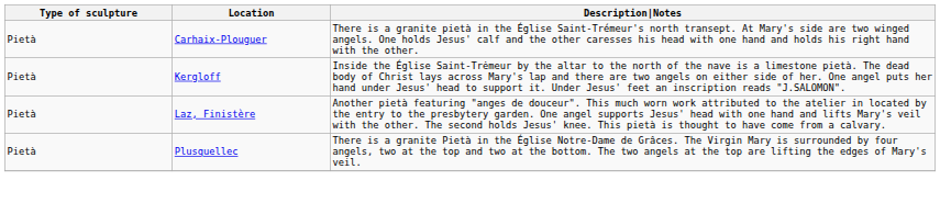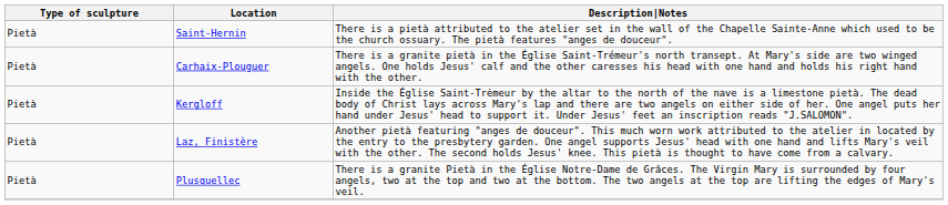 <table class="wikitable sortable" style="width:100%; margin-top:0.5em;">
 <tr>
 <th scope="col">Type of sculpture</th>
 <th scope="col">Location</th>
 <th scope="col" width="65%">Description|Notes</th>
+</tr>
+<tr>
+<td>Pietà</td>
+<td><a href='#'>Saint-Hernin</a></td>
+<td>There is a pietà attributed to the atelier set in the wall of the Chapelle Sainte-Anne which used to be the church ossuary. The pietà features "anges de douceur".</td>
 </tr>
 <tr>
 <td>Pietà</td>
 <td><a href='#'>Carhaix-Plouguer</a></td>
 <td>There is a granite pietà in the Église Saint-Trémeur's north transept. At Mary's side are two winged angels. One holds Jesus' calf and the other caresses his head with one hand and holds his right hand with the other.<br></td>
 </tr>
 <tr>
 <td>Pietà</td>
 <td><a href='#'>Kergloff</a></td>
 <td>Inside the Église Saint-Trėmeur by the altar to the north of the nave is a limestone pietà. The dead body of Christ lays across Mary's lap and there are two angels on either side of her. One angel puts her hand under Jesus' head to support it.  Under Jesus' feet an inscription reads "J.SALOMON".</td>
 </tr>
 <tr>
 <td>Pietà</td>
 <td><a href='#'>Laz, Finistère</a></td>
 <td>Another pietà featuring "anges de douceur".  This much worn work attributed to the atelier in located by the entry to the presbytery garden. One angel supports Jesus' head with one hand and lifts Mary's veil with the other. The second holds Jesus' knee. This pietà is thought to have come from a calvary.<br></td>
 </tr>
 <tr>
 <td>Pietà</td>
 <td><a href='#'>Plusquellec</a></td>
 <td>There is a granite Pietà in the Église Notre-Dame de Grâces. The Virgin Mary is surrounded by four angels, two at the top and two at the bottom. The two angels at the top are lifting the edges of Mary's veil.</td>
 </tr>
 <tr>
 </tr>
 </table>
